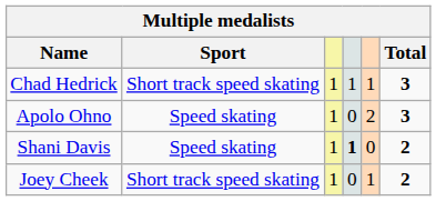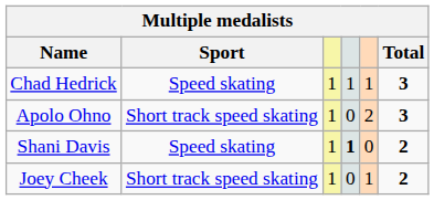 <table class=wikitable style=font-size:85%;float:right;text-align:center>
 <tr>
 <th colspan=7>Multiple medalists</th>
 </tr>
 <tr>
 <th>Name</th>
 <th>Sport</th>
 <td bgcolor=F7F6A8></td>
 <td bgcolor=DCE5E5></td>
 <td bgcolor=FFDAB9></td>
 <th>Total</th>
 </tr>
 <tr>
 <td><a href='#'>Chad Hedrick</a></td>
-<td><a href='#'>Short track speed skating</a></td>
+<td><a href='#'>Speed skating</a></td>
 <td bgcolor=F7F6A8>1</td>
 <td bgcolor=DCE5E5>1</td>
 <td bgcolor=FFDAB9>1</td>
 <td><strong>3</strong></td>
 </tr>
 <tr>
 <td><a href='#'>Apolo Ohno</a></td>
-<td><a href='#'>Speed skating</a></td>
+<td><a href='#'>Short track speed skating</a></td>
 <td bgcolor=F7F6A8>1</td>
 <td bgcolor=DCE5E5>0</td>
 <td bgcolor=FFDAB9>2</td>
 <td><strong>3</strong></td>
 </tr>
 <tr>
 <td><a href='#'>Shani Davis</a></td>
 <td><a href='#'>Speed skating</a></td>
 <td bgcolor=F7F6A8>1</td>
 <td bgcolor=DCE5E5><strong>1</strong></td>
 <td bgcolor=FFDAB9>0</td>
 <td><strong>2</strong></td>
 </tr>
 <tr>
 <td><a href='#'>Joey Cheek</a></td>
 <td><a href='#'>Short track speed skating</a></td>
 <td bgcolor=F7F6A8>1</td>
 <td bgcolor=DCE5E5>0</td>
 <td bgcolor=FFDAB9>1</td>
 <td><strong>2</strong></td>
 </tr>
 </table>
